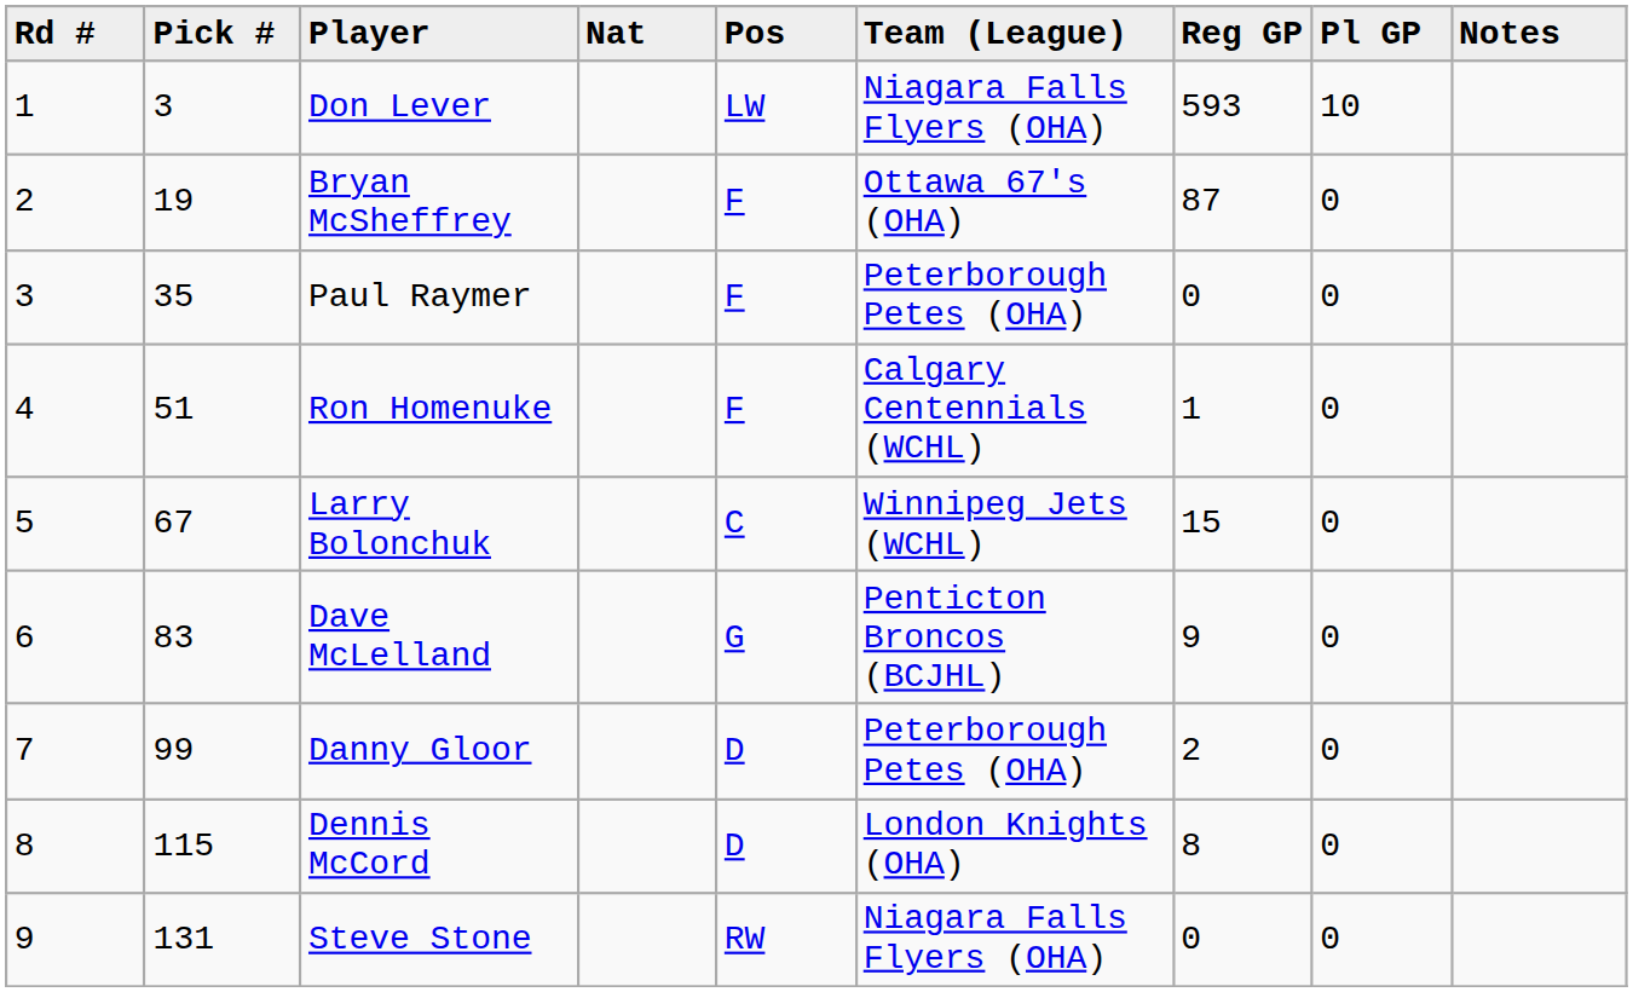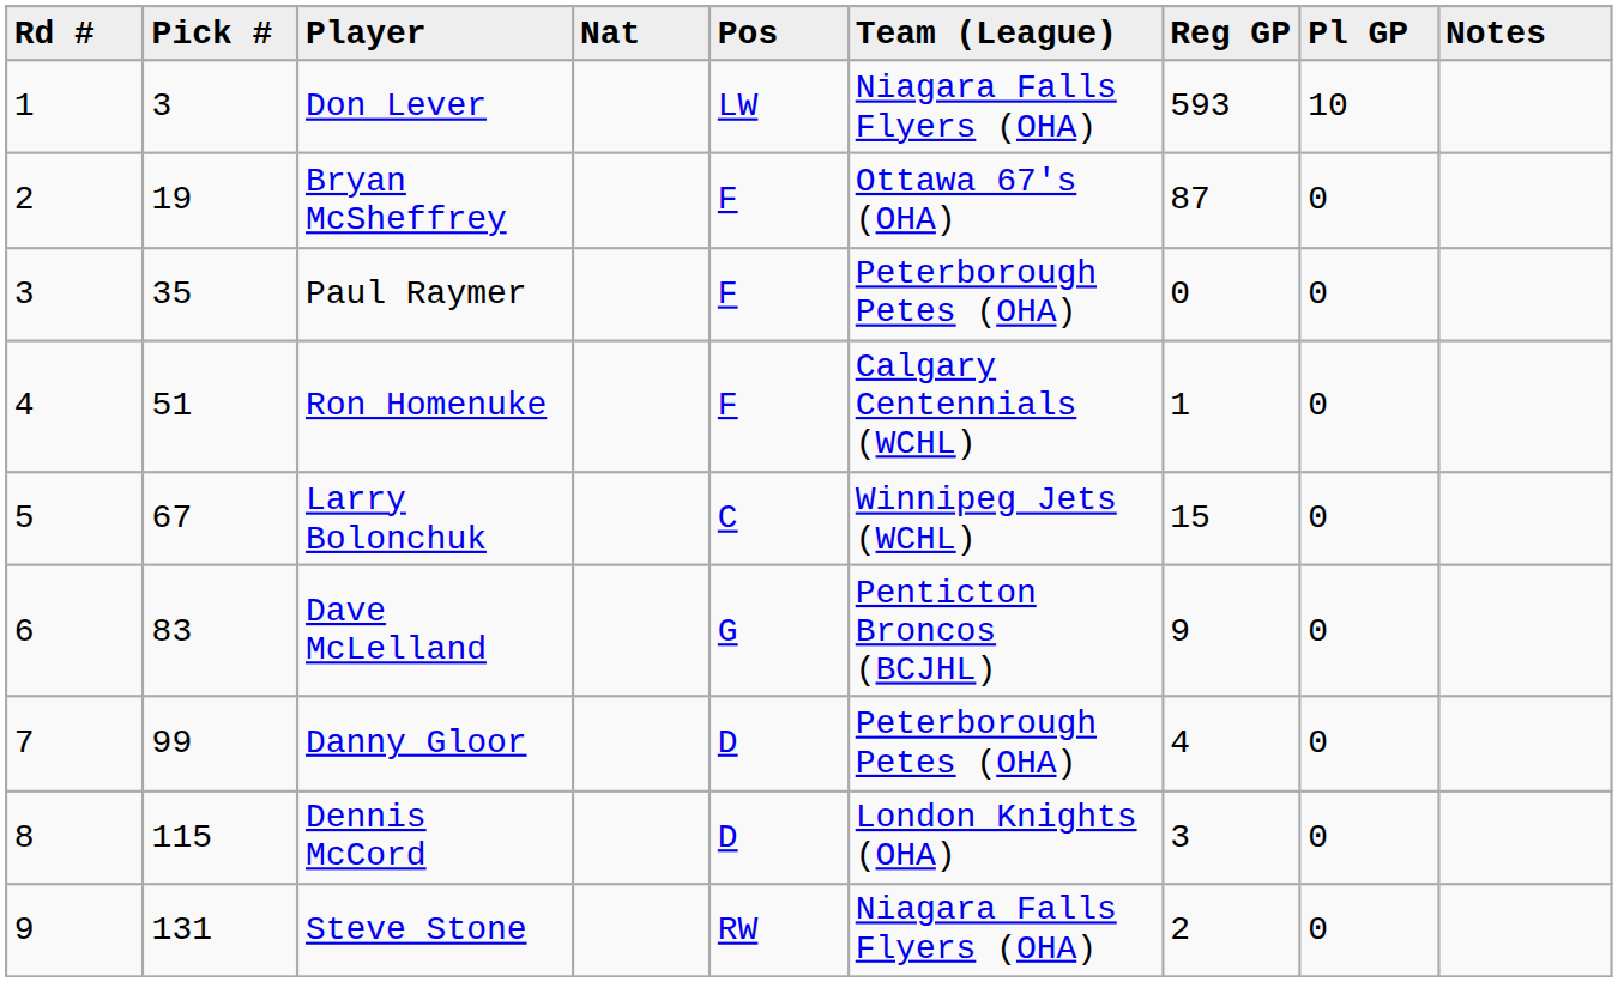 <table class="wikitable" style="width: 100%">
 <tr>
 <td width="5%"; bgcolor="#eeeeee"><strong>Rd #</strong></td>
 <td width="5%"; bgcolor="#eeeeee"><strong>Pick #</strong></td>
 <td width="5%"; bgcolor="#eeeeee"><strong>Player</strong></td>
 <td width="5%"; bgcolor="#eeeeee"><strong>Nat</strong></td>
 <td width="5%"; bgcolor="#eeeeee"><strong>Pos</strong></td>
 <td width="5%"; bgcolor="#eeeeee"><strong>Team (League)</strong></td>
 <td width="5%"; bgcolor="#eeeeee"><strong>Reg GP</strong></td>
 <td width="5%"; bgcolor="#eeeeee"><strong>Pl GP</strong></td>
 <td width="5%"; bgcolor="#eeeeee"><strong>Notes</strong></td>
 </tr>
 <tr>
 <td>1</td>
 <td>3</td>
 <td><a href='#'>Don Lever</a></td>
 <td></td>
 <td><a href='#'>LW</a></td>
 <td><a href='#'>Niagara Falls Flyers</a> (<a href='#'>OHA</a>)</td>
 <td>593</td>
 <td>10</td>
 <td></td>
 </tr>
 <tr>
 <td>2</td>
 <td>19</td>
 <td><a href='#'>Bryan McSheffrey</a></td>
 <td></td>
 <td><a href='#'>F</a></td>
 <td><a href='#'>Ottawa 67's</a> (<a href='#'>OHA</a>)</td>
 <td>87</td>
 <td>0</td>
 <td></td>
 </tr>
 <tr>
 <td>3</td>
 <td>35</td>
 <td>Paul Raymer</td>
 <td></td>
 <td><a href='#'>F</a></td>
 <td><a href='#'>Peterborough Petes</a> (<a href='#'>OHA</a>)</td>
 <td>0</td>
 <td>0</td>
 <td></td>
 </tr>
 <tr>
 <td>4</td>
 <td>51</td>
 <td><a href='#'>Ron Homenuke</a></td>
 <td></td>
 <td><a href='#'>F</a></td>
 <td><a href='#'>Calgary Centennials</a> (<a href='#'>WCHL</a>)</td>
 <td>1</td>
 <td>0</td>
 <td></td>
 </tr>
 <tr>
 <td>5</td>
 <td>67</td>
 <td><a href='#'>Larry Bolonchuk</a></td>
 <td></td>
 <td><a href='#'>C</a></td>
 <td><a href='#'>Winnipeg Jets</a> (<a href='#'>WCHL</a>)</td>
 <td>15</td>
 <td>0</td>
 <td></td>
 </tr>
 <tr>
 <td>6</td>
 <td>83</td>
 <td><a href='#'>Dave McLelland</a></td>
 <td></td>
 <td><a href='#'>G</a></td>
 <td><a href='#'>Penticton Broncos</a> (<a href='#'>BCJHL</a>)</td>
 <td>9</td>
 <td>0</td>
 <td></td>
 </tr>
 <tr>
 <td>7</td>
 <td>99</td>
 <td><a href='#'>Danny Gloor</a></td>
 <td></td>
 <td><a href='#'>D</a></td>
 <td><a href='#'>Peterborough Petes</a> (<a href='#'>OHA</a>)</td>
-<td>2</td>
+<td>4</td>
 <td>0</td>
 <td></td>
 </tr>
 <tr>
 <td>8</td>
 <td>115</td>
 <td><a href='#'>Dennis McCord</a></td>
 <td></td>
 <td><a href='#'>D</a></td>
 <td><a href='#'>London Knights</a> (<a href='#'>OHA</a>)</td>
-<td>8</td>
+<td>3</td>
 <td>0</td>
 <td></td>
 </tr>
 <tr>
 <td>9</td>
 <td>131</td>
 <td><a href='#'>Steve Stone</a></td>
 <td></td>
 <td><a href='#'>RW</a></td>
 <td><a href='#'>Niagara Falls Flyers</a> (<a href='#'>OHA</a>)</td>
-<td>0</td>
+<td>2</td>
 <td>0</td>
 <td></td>
 </tr>
 <tr>
 </tr>
 </table>
